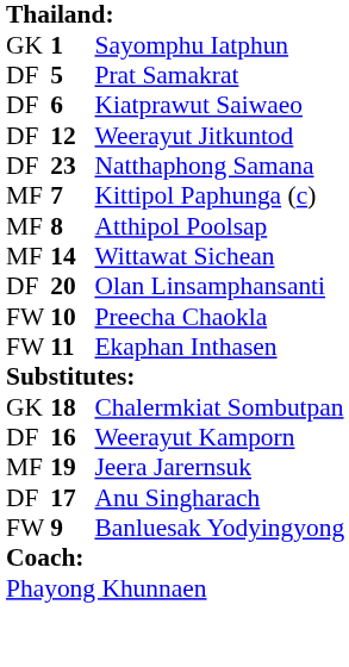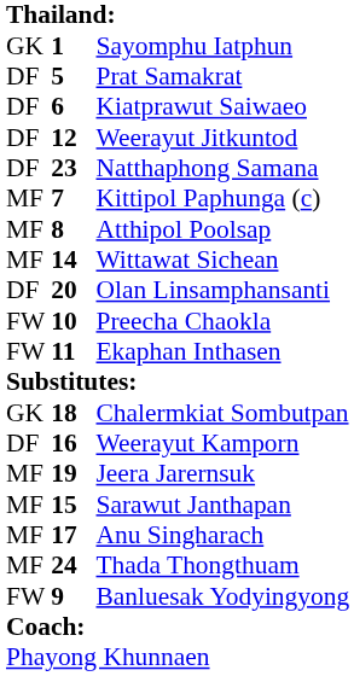 <table style="font-size: 90%; margin:0.2em auto;" cellspacing="0" cellpadding="0">
 <tr>
 <td colspan="4"><strong>Thailand:</strong></td>
 </tr>
 <tr>
 <th width="25"></th>
 <th width="25"></th>
 </tr>
 <tr>
 <td>GK</td>
 <td><strong>1</strong></td>
 <td><a href='#'>Sayomphu Iatphun</a></td>
 <td></td>
 </tr>
 <tr>
 <td>DF</td>
 <td><strong>5</strong></td>
 <td><a href='#'>Prat Samakrat</a></td>
 <td></td>
 </tr>
 <tr>
 <td>DF</td>
 <td><strong>6</strong></td>
 <td><a href='#'>Kiatprawut Saiwaeo</a></td>
 <td></td>
 </tr>
 <tr>
 <td>DF</td>
 <td><strong>12</strong></td>
 <td><a href='#'>Weerayut Jitkuntod</a></td>
 </tr>
 <tr>
 <td>DF</td>
 <td><strong>23</strong></td>
 <td><a href='#'>Natthaphong Samana</a></td>
 </tr>
 <tr>
 <td>MF</td>
 <td><strong>7</strong></td>
 <td><a href='#'>Kittipol Paphunga</a>  (<a href='#'>c</a>)</td>
 <td></td>
 </tr>
 <tr>
 <td>MF</td>
 <td><strong>8</strong></td>
 <td><a href='#'>Atthipol Poolsap</a></td>
 </tr>
 <tr>
 <td>MF</td>
 <td><strong>14</strong></td>
 <td><a href='#'>Wittawat Sichean</a></td>
 </tr>
 <tr>
 <td>DF</td>
 <td><strong>20</strong></td>
 <td><a href='#'>Olan Linsamphansanti</a></td>
 <td>  </td>
 </tr>
 <tr>
 <td>FW</td>
 <td><strong>10</strong></td>
 <td><a href='#'>Preecha Chaokla</a></td>
 <td>  </td>
 </tr>
 <tr>
 <td>FW</td>
 <td><strong>11</strong></td>
 <td><a href='#'>Ekaphan Inthasen</a></td>
 <td></td>
 </tr>
 <tr>
 <td colspan=4><strong>Substitutes:</strong></td>
 </tr>
 <tr>
 <td>GK</td>
 <td><strong>18</strong></td>
 <td><a href='#'>Chalermkiat Sombutpan</a></td>
 </tr>
 <tr>
 <td>DF</td>
 <td><strong>16</strong></td>
 <td><a href='#'>Weerayut Kamporn</a></td>
 </tr>
 <tr>
 <td>MF</td>
 <td><strong>19</strong></td>
 <td><a href='#'>Jeera Jarernsuk</a></td>
 </tr>
 <tr>
-<td>DF</td>
+<td>MF</td>
+<td><strong>15</strong></td>
+<td><a href='#'>Sarawut Janthapan</a></td>
+<td></td>
+</tr>
+<tr>
+<td>MF</td>
 <td><strong>17</strong></td>
 <td><a href='#'>Anu Singharach</a></td>
+</tr>
+<tr>
+<td>MF</td>
+<td><strong>24</strong></td>
+<td><a href='#'>Thada Thongthuam</a></td>
+<td></td>
 </tr>
 <tr>
 <td>FW</td>
 <td><strong>9</strong></td>
 <td><a href='#'>Banluesak Yodyingyong</a></td>
 <td></td>
 </tr>
 <tr>
 <td colspan=4><strong>Coach:</strong></td>
 </tr>
 <tr>
 <td colspan="4"> <a href='#'>Phayong Khunnaen</a></td>
 </tr>
 </table>
